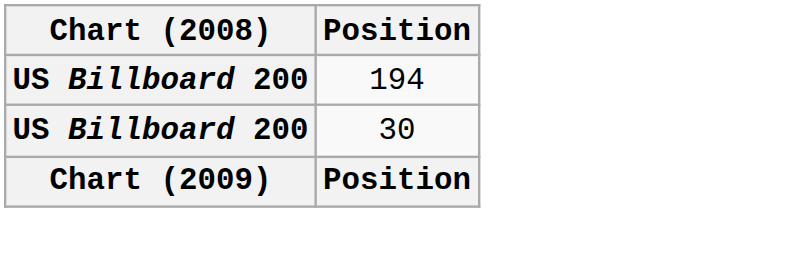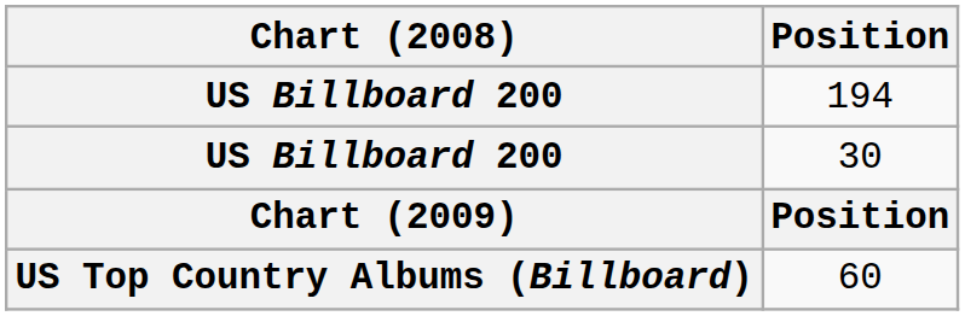 <table class="wikitable plainrowheaders" style="text-align:center">
 <tr>
 <th scope="col">Chart (2008)</th>
 <th scope="col">Position</th>
 </tr>
 <tr>
 <th scope="row">US <em>Billboard</em> 200</th>
 <td>194</td>
 </tr>
 <tr>
 <th scope="row">US <em>Billboard</em> 200</th>
 <td>30</td>
 </tr>
 <tr>
 <th scope="col">Chart (2009)</th>
 <th scope="col">Position</th>
 </tr>
+<tr>
+<th scope="row">US Top Country Albums (<em>Billboard</em>)</th>
+<td>60</td>
+</tr>
 </table>
